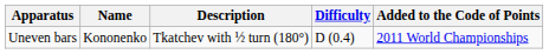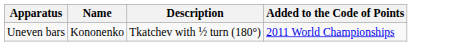 <table class="wikitable">
 <tr>
 <th>Apparatus</th>
 <th>Name</th>
 <th>Description</th>
-<th><a href='#'>Difficulty</a></th>
 <th>Added to the Code of Points</th>
 </tr>
 <tr>
 <td>Uneven bars</td>
 <td>Kononenko</td>
 <td>Tkatchev with ½ turn (180°)</td>
-<td>D (0.4)</td>
 <td><a href='#'>2011 World Championships</a></td>
 </tr>
 </table>
